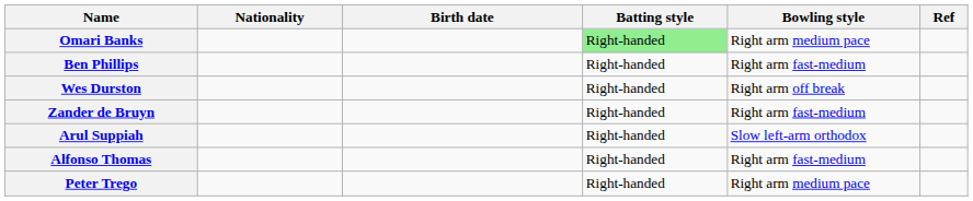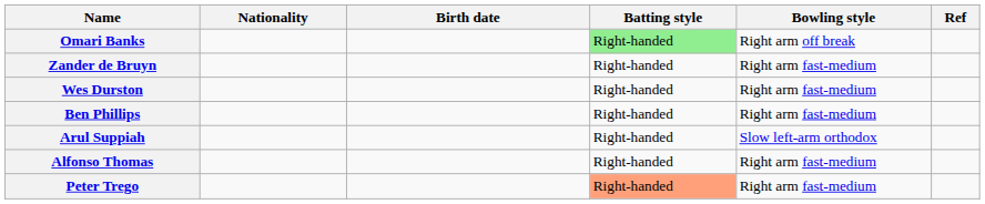 <table class="wikitable plainrowheaders" style="font-size:95%; width:80%;">
 <tr>
 <th scope="col" width="20%">Name</th>
 <th scope="col" width="15%">Nationality</th>
 <th scope="col" width="25%">Birth date</th>
 <th scope="col" width="15%">Batting style</th>
 <th scope="col" width="20%">Bowling style</th>
 <th scope="col" width="5%">Ref</th>
 </tr>
 <tr>
 <th scope="row"><a href='#'>Omari Banks</a></th>
 <td></td>
 <td></td>
 <td style="background: lightgreen;">Right-handed</td>
-<td>Right arm <a href='#'>medium pace</a></td>
+<td>Right arm <a href='#'>off break</a></td>
 <td></td>
 </tr>
 <tr>
-<th scope="row"><a href='#'>Ben Phillips</a></th>
+<th scope="row"><a href='#'>Zander de Bruyn</a></th>
 <td></td>
 <td></td>
 <td>Right-handed</td>
 <td>Right arm <a href='#'>fast-medium</a></td>
 <td></td>
 </tr>
 <tr>
 <th scope="row"><a href='#'>Wes Durston</a></th>
 <td></td>
 <td></td>
 <td>Right-handed</td>
-<td>Right arm <a href='#'>off break</a></td>
+<td>Right arm <a href='#'>fast-medium</a></td>
 <td></td>
 </tr>
 <tr>
-<th scope="row"><a href='#'>Zander de Bruyn</a></th>
+<th scope="row"><a href='#'>Ben Phillips</a></th>
 <td></td>
 <td></td>
 <td>Right-handed</td>
 <td>Right arm <a href='#'>fast-medium</a></td>
 <td></td>
 </tr>
 <tr>
 <th scope="row"><a href='#'>Arul Suppiah</a></th>
 <td></td>
 <td></td>
 <td>Right-handed</td>
 <td><a href='#'>Slow left-arm orthodox</a></td>
 <td></td>
 </tr>
 <tr>
 <th scope="row"><a href='#'>Alfonso Thomas</a></th>
 <td></td>
 <td></td>
 <td>Right-handed</td>
 <td>Right arm <a href='#'>fast-medium</a></td>
 <td></td>
 </tr>
 <tr>
 <th scope="row"><a href='#'>Peter Trego</a></th>
 <td></td>
 <td></td>
-<td>Right-handed</td>
-<td>Right arm <a href='#'>medium pace</a></td>
+<td style="background: lightsalmon;">Right-handed</td>
+<td>Right arm <a href='#'>fast-medium</a></td>
 <td></td>
 </tr>
 </table>
